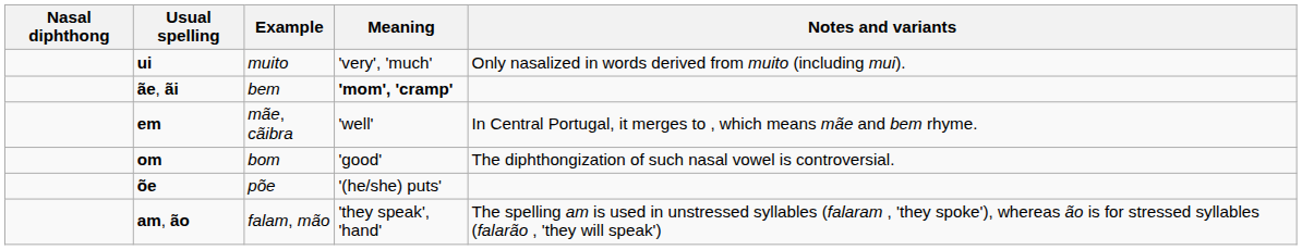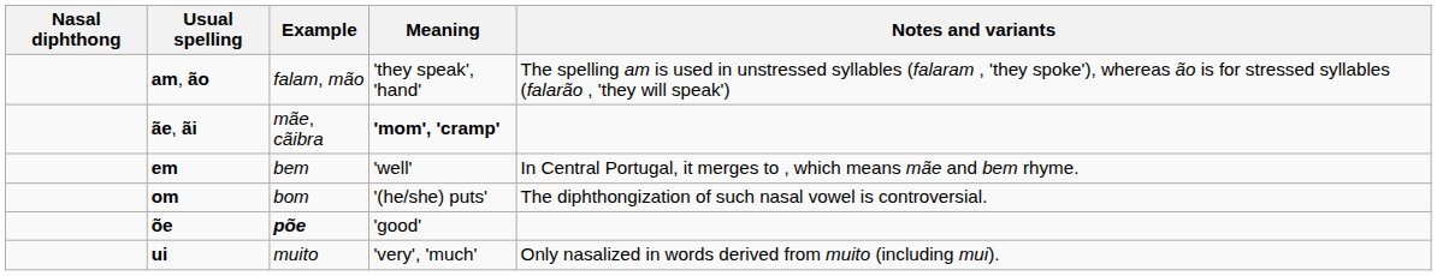 <table class="wikitable">
 <tr>
 <th>Nasal diphthong</th>
 <th>Usual spelling</th>
 <th>Example</th>
 <th>Meaning</th>
 <th>Notes and variants</th>
 </tr>
 <tr>
 <td></td>
-<td><strong>ui</strong></td>
-<td><em>muito</em></td>
-<td>'very', 'much'</td>
-<td>Only nasalized in words derived from <em>muito</em> (including <em>mui</em>).</td>
+<td><strong>am</strong>, <strong>ão</strong></td>
+<td><em>falam</em>, <em>mão</em></td>
+<td>'they speak', 'hand'</td>
+<td>The spelling <em>am</em> is used in unstressed syllables (<em>falaram</em> , 'they spoke'), whereas <em>ão</em> is for stressed syllables (<em>falarão</em> , 'they will speak')</td>
 </tr>
 <tr>
 <td></td>
 <td><strong>ãe</strong>, <strong>ãi</strong></td>
-<td><em>bem</em></td>
+<td><em>mãe</em>, <em>cãibra</em></td>
 <td><strong>'mom', 'cramp'</strong></td>
 <td></td>
 </tr>
 <tr>
 <td></td>
 <td><strong>em</strong></td>
-<td><em>mãe</em>, <em>cãibra</em></td>
+<td><em>bem</em></td>
 <td>'well'</td>
 <td>In Central Portugal, it merges to , which means <em>mãe</em> and <em>bem</em> rhyme.</td>
 </tr>
 <tr>
 <td></td>
 <td><strong>om</strong></td>
 <td><em>bom</em></td>
-<td>'good'</td>
+<td>'(he/she) puts'</td>
 <td>The diphthongization of such nasal vowel is controversial.</td>
 </tr>
 <tr>
 <td></td>
 <td><strong>õe</strong></td>
-<td><em>põe</em></td>
-<td>'(he/she) puts'</td>
+<td><strong><em>põe</em></strong></td>
+<td>'good'</td>
 <td></td>
 </tr>
 <tr>
 <td></td>
-<td><strong>am</strong>, <strong>ão</strong></td>
-<td><em>falam</em>, <em>mão</em></td>
-<td>'they speak', 'hand'</td>
-<td>The spelling <em>am</em> is used in unstressed syllables (<em>falaram</em> , 'they spoke'), whereas <em>ão</em> is for stressed syllables (<em>falarão</em> , 'they will speak')</td>
+<td><strong>ui</strong></td>
+<td><em>muito</em></td>
+<td>'very', 'much'</td>
+<td>Only nasalized in words derived from <em>muito</em> (including <em>mui</em>).</td>
 </tr>
 </table>
